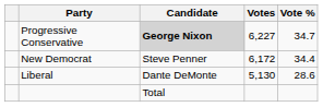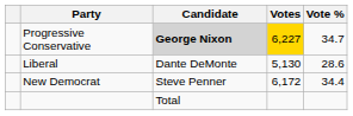 <table class="wikitable">
 <tr>
 <th></th>
 <th scope="col" width="175">Party</th>
 <th scope="col" width="150">Candidate</th>
 <th>Votes</th>
 <th>Vote %</th>
 </tr>
 <tr>
 <td>   </td>
 <td>Progressive Conservative</td>
 <td style="background: lightgrey;"><strong>George Nixon</strong></td>
-<td align=right>6,227</td>
+<td align=right style="background: gold;">6,227</td>
 <td align=right>34.7</td>
+</tr>
+<tr |>
+<td>   </td>
+<td>Liberal</td>
+<td>Dante DeMonte</td>
+<td align=right>5,130</td>
+<td align=right>28.6<br></td>
 </tr>
 <tr |>
 <td>   </td>
 <td>New Democrat</td>
 <td>Steve Penner</td>
 <td align=right>6,172</td>
 <td align=right>34.4</td>
-</tr>
-<tr |>
-<td>   </td>
-<td>Liberal</td>
-<td>Dante DeMonte</td>
-<td align=right>5,130</td>
-<td align=right>28.6<br></td>
 </tr>
 <tr>
 <td></td>
 <td></td>
 <td>Total</td>
 <td align=right></td>
 <td></td>
 </tr>
 </table>
